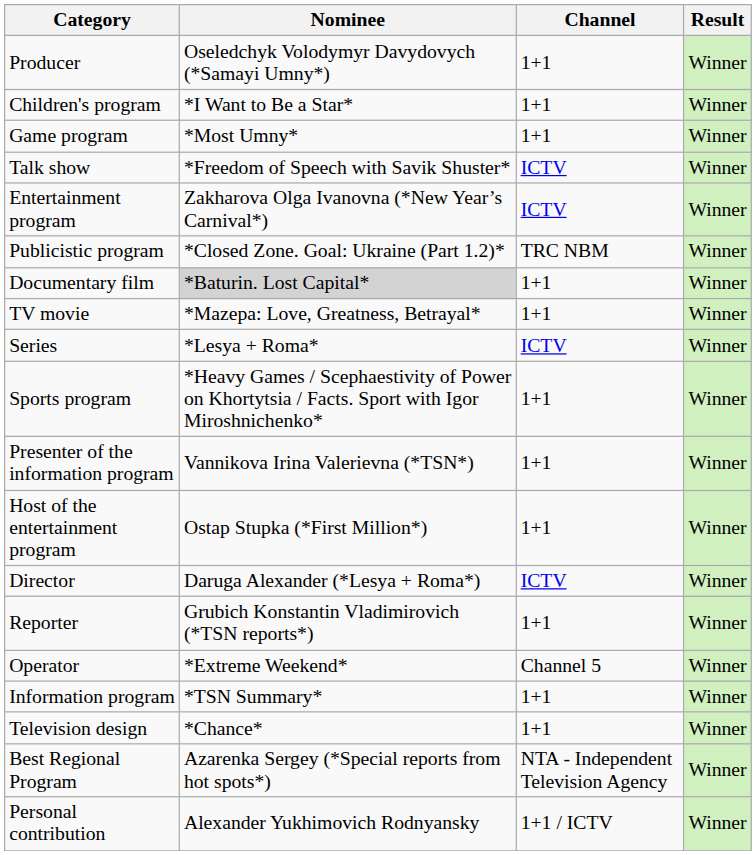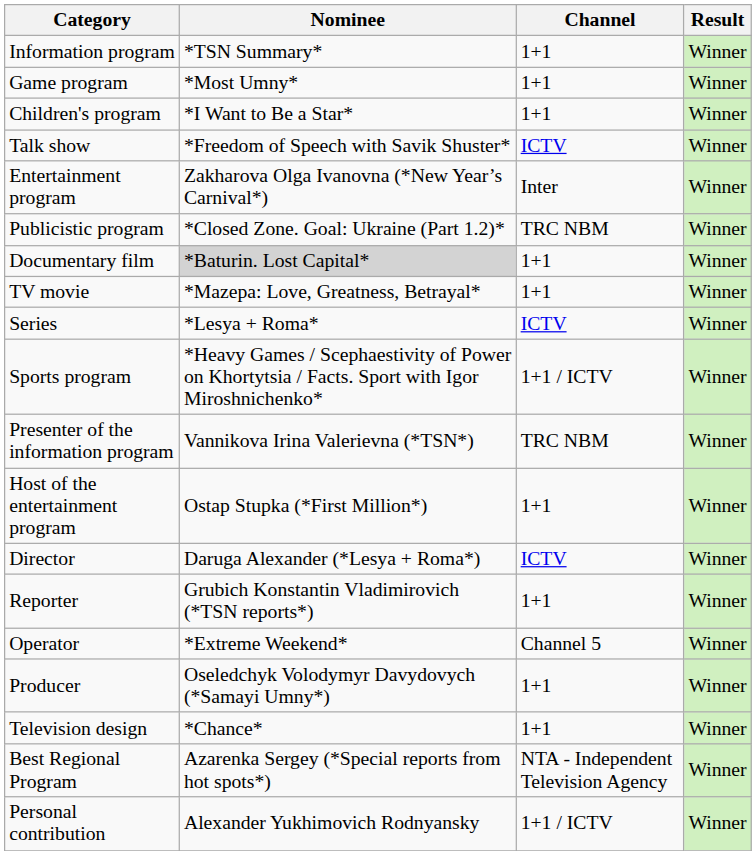 <table class="wikitable sortable">
 <tr>
 <th>Category</th>
 <th>Nominee</th>
 <th>Channel</th>
 <th>Result</th>
 </tr>
 <tr>
-<td>Producer</td>
-<td>Oseledchyk Volodymyr Davydovych (*Samayi Umny*)</td>
+<td>Information program</td>
+<td>*TSN Summary*</td>
+<td>1+1</td>
+<td style="background:#d0f0c0;">Winner</td>
+</tr>
+<tr>
+<td>Game program</td>
+<td>*Most Umny*</td>
 <td>1+1</td>
 <td style="background:#d0f0c0;">Winner</td>
 </tr>
 <tr>
 <td>Children's program</td>
 <td>*I Want to Be a Star*</td>
-<td>1+1</td>
-<td style="background:#d0f0c0;">Winner</td>
-</tr>
-<tr>
-<td>Game program</td>
-<td>*Most Umny*</td>
 <td>1+1</td>
 <td style="background:#d0f0c0;">Winner</td>
 </tr>
 <tr>
 <td>Talk show</td>
 <td>*Freedom of Speech with Savik Shuster*</td>
 <td><a href='#'>ICTV</a></td>
 <td style="background:#d0f0c0;">Winner</td>
 </tr>
 <tr>
 <td>Entertainment program</td>
 <td>Zakharova Olga Ivanovna (*New Year’s Carnival*)</td>
-<td><a href='#'>ICTV</a></td>
+<td>Inter</td>
 <td style="background:#d0f0c0;">Winner</td>
 </tr>
 <tr>
 <td>Publicistic program</td>
 <td>*Closed Zone. Goal: Ukraine (Part 1.2)*</td>
 <td>TRC NBM</td>
 <td style="background:#d0f0c0;">Winner</td>
 </tr>
 <tr>
 <td>Documentary film</td>
 <td style="background: lightgrey;">*Baturin. Lost Capital*</td>
 <td>1+1</td>
 <td style="background:#d0f0c0;">Winner</td>
 </tr>
 <tr>
 <td>TV movie</td>
 <td>*Mazepa: Love, Greatness, Betrayal*</td>
 <td>1+1</td>
 <td style="background:#d0f0c0;">Winner</td>
 </tr>
 <tr>
 <td>Series</td>
 <td>*Lesya + Roma*</td>
 <td><a href='#'>ICTV</a></td>
 <td style="background:#d0f0c0;">Winner</td>
 </tr>
 <tr>
 <td>Sports program</td>
 <td>*Heavy Games / Scephaestivity of Power on Khortytsia / Facts. Sport with Igor Miroshnichenko*</td>
-<td>1+1</td>
+<td>1+1 / ICTV</td>
 <td style="background:#d0f0c0;">Winner</td>
 </tr>
 <tr>
 <td>Presenter of the information program</td>
 <td>Vannikova Irina Valerievna (*TSN*)</td>
-<td>1+1</td>
+<td>TRC NBM</td>
 <td style="background:#d0f0c0;">Winner</td>
 </tr>
 <tr>
 <td>Host of the entertainment program</td>
 <td>Ostap Stupka (*First Million*)</td>
 <td>1+1</td>
 <td style="background:#d0f0c0;">Winner</td>
 </tr>
 <tr>
 <td>Director</td>
 <td>Daruga Alexander (*Lesya + Roma*)</td>
 <td><a href='#'>ICTV</a></td>
 <td style="background:#d0f0c0;">Winner</td>
 </tr>
 <tr>
 <td>Reporter</td>
 <td>Grubich Konstantin Vladimirovich (*TSN reports*)</td>
 <td>1+1</td>
 <td style="background:#d0f0c0;">Winner</td>
 </tr>
 <tr>
 <td>Operator</td>
 <td>*Extreme Weekend*</td>
 <td>Channel 5</td>
 <td style="background:#d0f0c0;">Winner</td>
 </tr>
 <tr>
-<td>Information program</td>
-<td>*TSN Summary*</td>
+<td>Producer</td>
+<td>Oseledchyk Volodymyr Davydovych (*Samayi Umny*)</td>
 <td>1+1</td>
 <td style="background:#d0f0c0;">Winner</td>
 </tr>
 <tr>
 <td>Television design</td>
 <td>*Chance*</td>
 <td>1+1</td>
 <td style="background:#d0f0c0;">Winner</td>
 </tr>
 <tr>
 <td>Best Regional Program</td>
 <td>Azarenka Sergey (*Special reports from hot spots*)</td>
 <td>NTA - Independent Television Agency</td>
 <td style="background:#d0f0c0;">Winner</td>
 </tr>
 <tr>
 <td>Personal contribution</td>
 <td>Alexander Yukhimovich Rodnyansky</td>
 <td>1+1 / ICTV</td>
 <td style="background:#d0f0c0;">Winner</td>
 </tr>
 </table>
